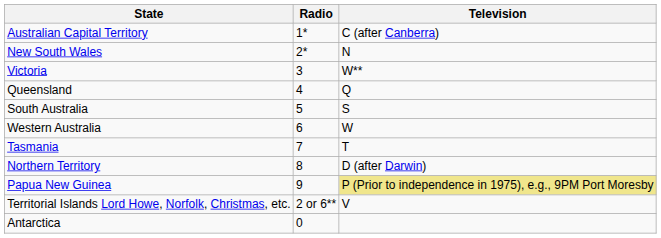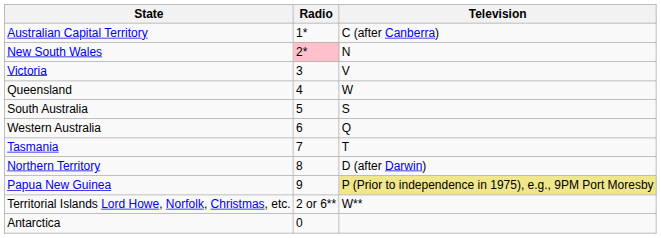 <table class="wikitable sortable">
 <tr>
 <th>State</th>
 <th>Radio</th>
 <th>Television</th>
 </tr>
 <tr>
 <td><a href='#'>Australian Capital Territory</a></td>
 <td>1*</td>
 <td>C (after <a href='#'>Canberra</a>)</td>
 </tr>
 <tr>
 <td><a href='#'>New South Wales</a></td>
-<td>2*</td>
+<td style="background: pink;">2*</td>
 <td>N</td>
 </tr>
 <tr>
 <td><a href='#'>Victoria</a></td>
 <td>3</td>
-<td>W**</td>
+<td>V</td>
 </tr>
 <tr>
 <td>Queensland</td>
 <td>4</td>
-<td>Q</td>
+<td>W</td>
 </tr>
 <tr>
 <td>South Australia</td>
 <td>5</td>
 <td>S</td>
 </tr>
 <tr>
 <td>Western Australia</td>
 <td>6</td>
-<td>W</td>
+<td>Q</td>
 </tr>
 <tr>
 <td><a href='#'>Tasmania</a></td>
 <td>7</td>
 <td>T</td>
 </tr>
 <tr>
 <td><a href='#'>Northern Territory</a></td>
 <td>8</td>
 <td>D (after <a href='#'>Darwin</a>)</td>
 </tr>
 <tr>
 <td><a href='#'>Papua New Guinea</a></td>
 <td>9</td>
 <td style="background: khaki;">P (Prior to independence in 1975), e.g., 9PM Port Moresby</td>
 </tr>
 <tr>
 <td>Territorial Islands <a href='#'>Lord Howe</a>, <a href='#'>Norfolk</a>, <a href='#'>Christmas</a>, etc.</td>
 <td>2 or 6**</td>
-<td>V</td>
+<td>W**</td>
 </tr>
 <tr>
 <td>Antarctica</td>
 <td>0</td>
 <td></td>
 </tr>
 </table>
